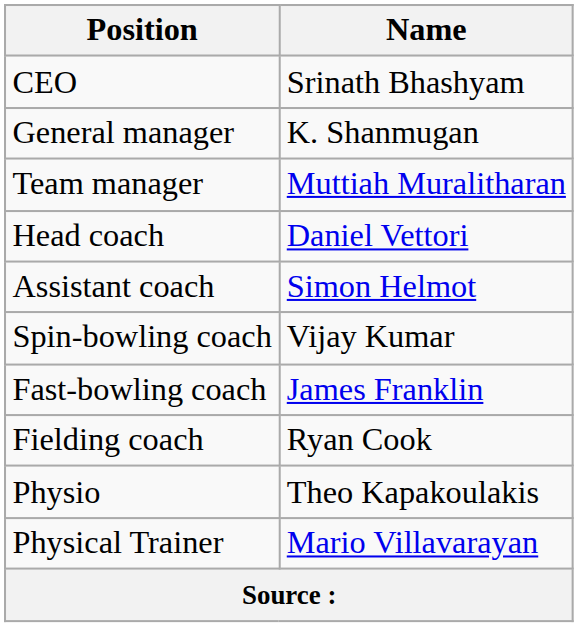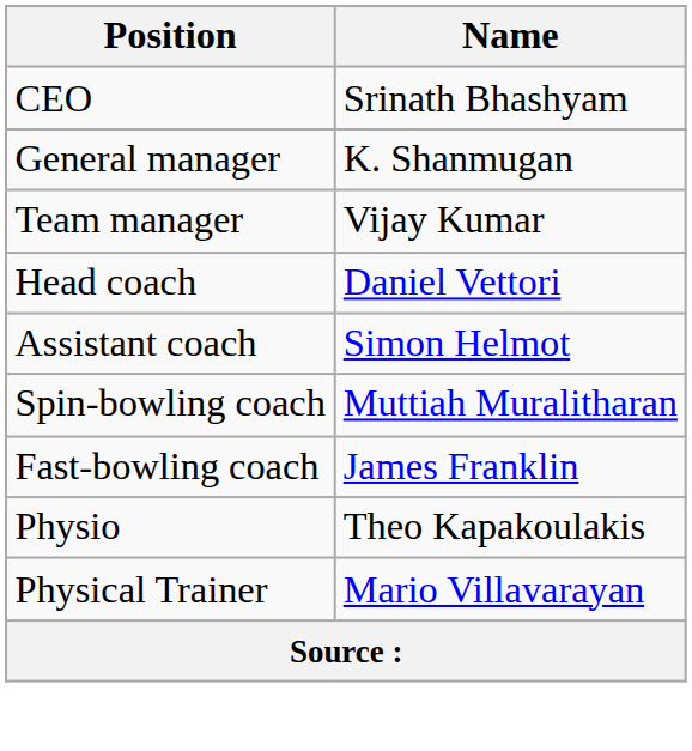 <table class="wikitable">
 <tr>
 <th>Position</th>
 <th>Name</th>
 </tr>
 <tr>
 <td>CEO</td>
 <td>Srinath Bhashyam</td>
 </tr>
 <tr>
 <td>General manager</td>
 <td>K. Shanmugan</td>
 </tr>
 <tr>
 <td>Team manager</td>
-<td><a href='#'>Muttiah Muralitharan</a></td>
+<td>Vijay Kumar</td>
 </tr>
 <tr>
 <td>Head coach</td>
 <td><a href='#'>Daniel Vettori</a></td>
 </tr>
 <tr>
 <td>Assistant coach</td>
 <td><a href='#'>Simon Helmot</a></td>
 </tr>
 <tr>
 <td>Spin-bowling coach</td>
-<td>Vijay Kumar</td>
+<td><a href='#'>Muttiah Muralitharan</a></td>
 </tr>
 <tr>
 <td>Fast-bowling coach</td>
 <td><a href='#'> James Franklin</a></td>
-</tr>
-<tr>
-<td>Fielding coach</td>
-<td>Ryan Cook</td>
 </tr>
 <tr>
 <td>Physio</td>
 <td>Theo Kapakoulakis</td>
 </tr>
 <tr>
 <td>Physical Trainer</td>
 <td><a href='#'>Mario Villavarayan</a></td>
 </tr>
 <tr>
 <th colspan="2"><small>Source : </small></th>
 </tr>
 </table>
